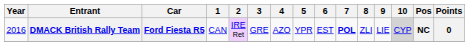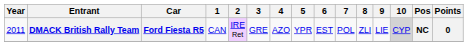 <table class="wikitable" border="1" style="text-align:center; font-size:85%;">
 <tr>
 <th>Year</th>
 <th>Entrant</th>
 <th>Car</th>
 <th>1</th>
 <th>2</th>
 <th>3</th>
 <th>4</th>
 <th>5</th>
 <th>6</th>
 <th>7</th>
 <th>8</th>
 <th>9</th>
 <th>10</th>
 <th>Pos</th>
 <th>Points</th>
 </tr>
 <tr>
-<td><a href='#'>2016</a></td>
+<td><a href='#'>2011</a></td>
 <th nowrap><a href='#'>DMACK British Rally Team</a></th>
 <th nowrap><a href='#'>Ford Fiesta R5</a></th>
 <td><a href='#'>CAN</a></td>
 <td style="background:#EFCFFF;"><a href='#'>IRE</a><br><small>Ret</small></td>
 <td><a href='#'>GRE</a></td>
 <td><a href='#'>AZO</a></td>
 <td><a href='#'>YPR</a></td>
 <td><a href='#'>EST</a></td>
-<td><strong><a href='#'>POL</a></strong></td>
+<td><a href='#'>POL</a></td>
 <td><a href='#'>ZLI</a></td>
 <td><a href='#'>LIE</a></td>
 <td style="background: lightgrey;"><a href='#'>CYP</a></td>
 <th>NC</th>
 <th>0</th>
 </tr>
 <tr>
 </tr>
 </table>
